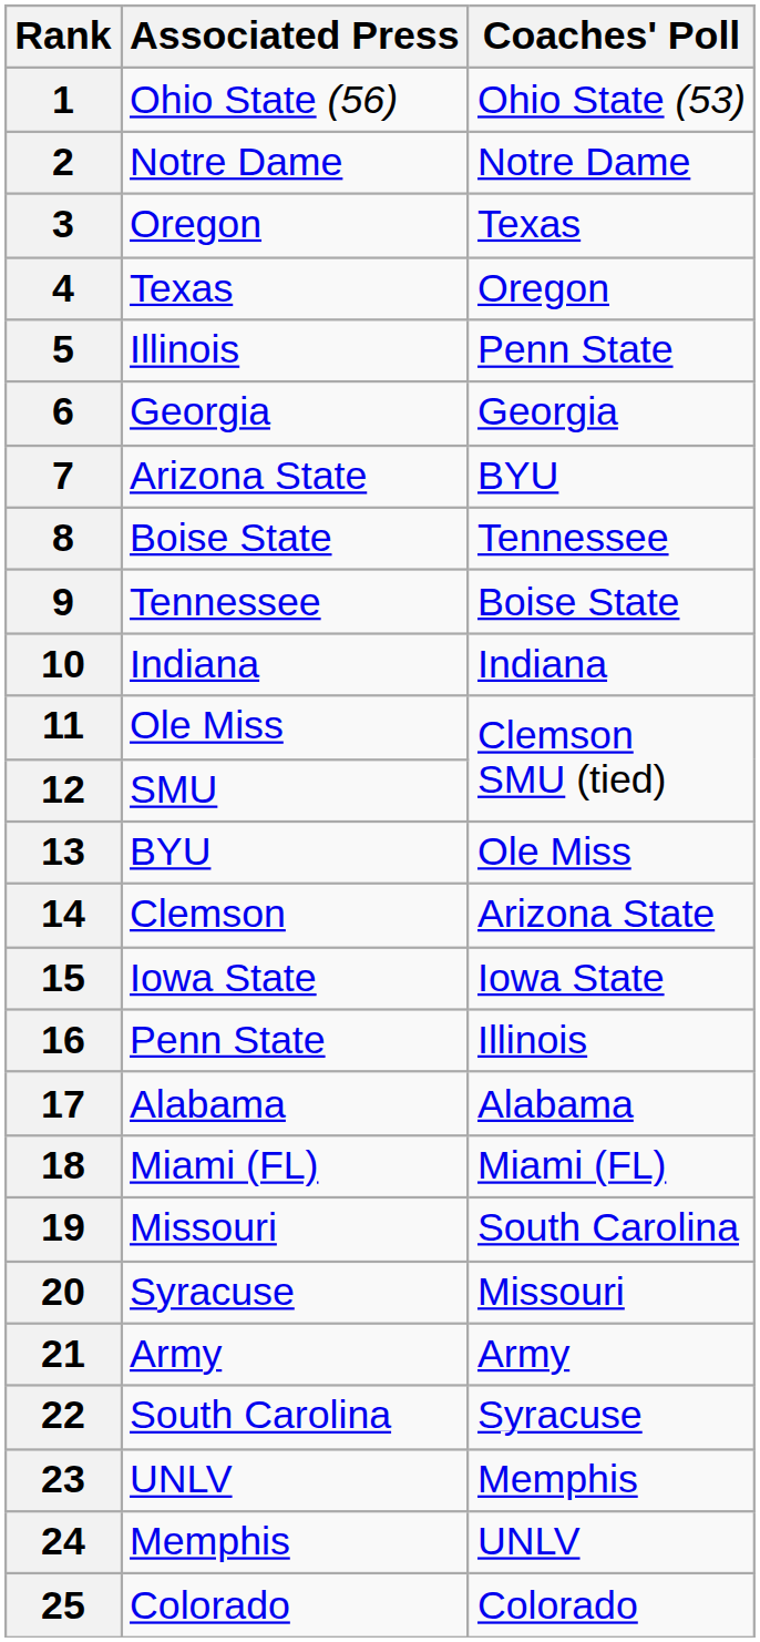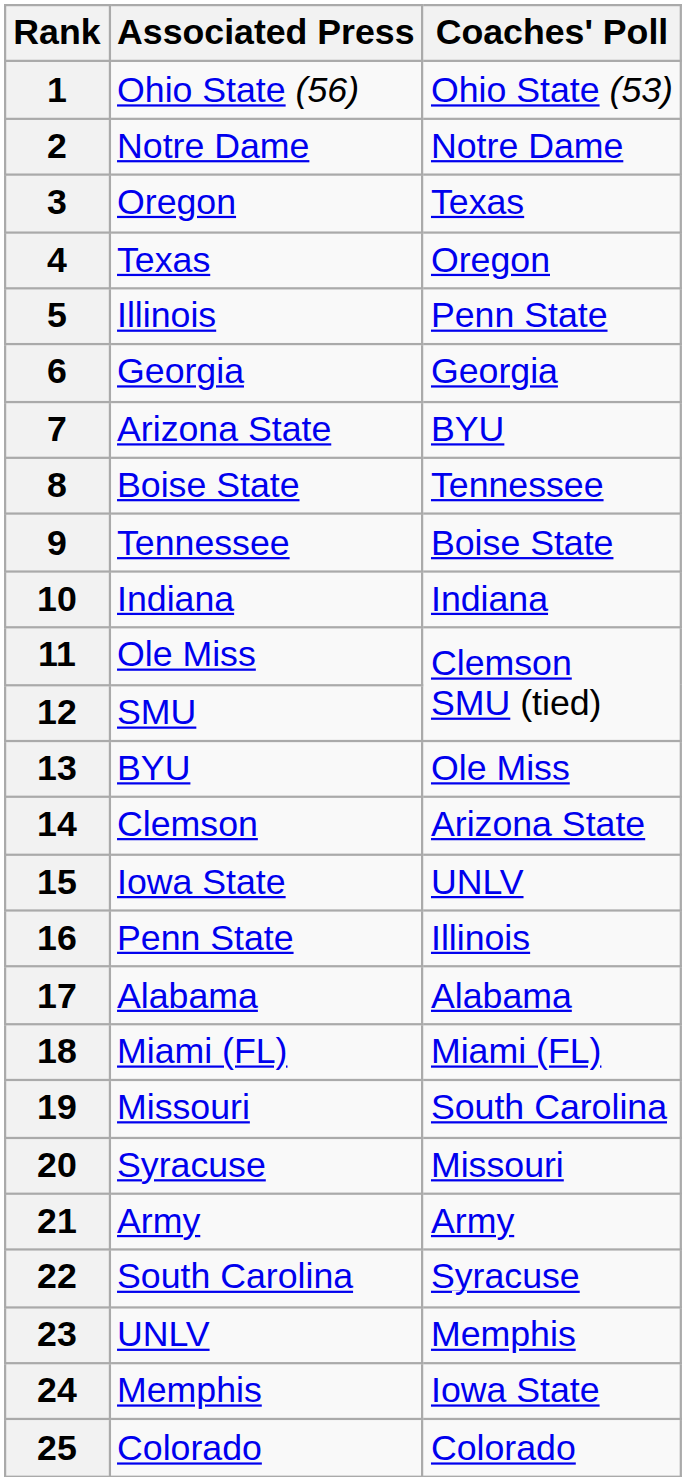 <table class="wikitable">
 <tr>
 <th>Rank</th>
 <th>Associated Press</th>
 <th colspan'"1">Coaches' Poll</th>
 </tr>
 <tr>
 <th>1</th>
 <td><a href='#'>Ohio State</a> <em>(56)</em></td>
 <td><a href='#'>Ohio State</a> <em>(53)</em></td>
 </tr>
 <tr>
 <th>2</th>
 <td><a href='#'>Notre Dame</a></td>
 <td><a href='#'>Notre Dame</a></td>
 </tr>
 <tr>
 <th>3</th>
 <td><a href='#'>Oregon</a></td>
 <td><a href='#'>Texas</a></td>
 </tr>
 <tr>
 <th>4</th>
 <td><a href='#'>Texas</a></td>
 <td><a href='#'>Oregon</a></td>
 </tr>
 <tr>
 <th>5</th>
 <td><a href='#'>Illinois</a></td>
 <td><a href='#'>Penn State</a></td>
 </tr>
 <tr>
 <th>6</th>
 <td><a href='#'>Georgia</a></td>
 <td><a href='#'>Georgia</a></td>
 </tr>
 <tr>
 <th>7</th>
 <td><a href='#'>Arizona State</a></td>
 <td><a href='#'>BYU</a></td>
 </tr>
 <tr>
 <th>8</th>
 <td><a href='#'>Boise State</a></td>
 <td><a href='#'>Tennessee</a></td>
 </tr>
 <tr>
 <th>9</th>
 <td><a href='#'>Tennessee</a></td>
 <td><a href='#'>Boise State</a></td>
 </tr>
 <tr>
 <th>10</th>
 <td><a href='#'>Indiana</a></td>
 <td><a href='#'>Indiana</a></td>
 </tr>
 <tr>
 <th>11</th>
 <td><a href='#'>Ole Miss</a></td>
 <td rowspan=2><a href='#'>Clemson</a> <br> <a href='#'>SMU</a> (tied)</td>
 </tr>
 <tr>
 <th>12</th>
 <td><a href='#'>SMU</a></td>
 </tr>
 <tr>
 <th>13</th>
 <td><a href='#'>BYU</a></td>
 <td><a href='#'>Ole Miss</a></td>
 </tr>
 <tr>
 <th>14</th>
 <td><a href='#'>Clemson</a></td>
 <td><a href='#'>Arizona State</a></td>
 </tr>
 <tr>
 <th>15</th>
 <td><a href='#'>Iowa State</a></td>
-<td><a href='#'>Iowa State</a></td>
+<td><a href='#'>UNLV</a></td>
 </tr>
 <tr>
 <th>16</th>
 <td><a href='#'>Penn State</a></td>
 <td><a href='#'>Illinois</a></td>
 </tr>
 <tr>
 <th>17</th>
 <td><a href='#'>Alabama</a></td>
 <td><a href='#'>Alabama</a></td>
 </tr>
 <tr>
 <th>18</th>
 <td><a href='#'>Miami (FL)</a></td>
 <td><a href='#'>Miami (FL)</a></td>
 </tr>
 <tr>
 <th>19</th>
 <td><a href='#'>Missouri</a></td>
 <td><a href='#'>South Carolina</a></td>
 </tr>
 <tr>
 <th>20</th>
 <td><a href='#'>Syracuse</a></td>
 <td><a href='#'>Missouri</a></td>
 </tr>
 <tr>
 <th>21</th>
 <td><a href='#'>Army</a></td>
 <td><a href='#'>Army</a></td>
 </tr>
 <tr>
 <th>22</th>
 <td><a href='#'>South Carolina</a></td>
 <td><a href='#'>Syracuse</a></td>
 </tr>
 <tr>
 <th>23</th>
 <td><a href='#'>UNLV</a></td>
 <td><a href='#'>Memphis</a></td>
 </tr>
 <tr>
 <th>24</th>
 <td><a href='#'>Memphis</a></td>
-<td><a href='#'>UNLV</a></td>
+<td><a href='#'>Iowa State</a></td>
 </tr>
 <tr>
 <th>25</th>
 <td><a href='#'>Colorado</a></td>
 <td><a href='#'>Colorado</a></td>
 </tr>
 <tr>
 </tr>
 </table>
